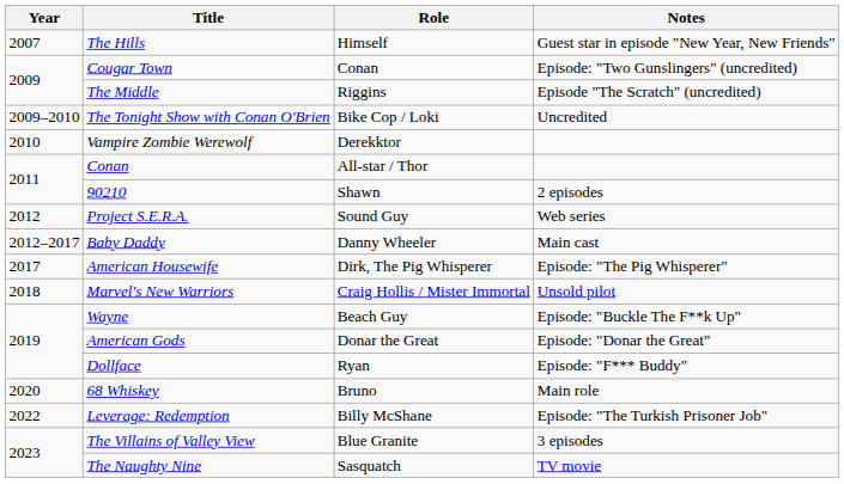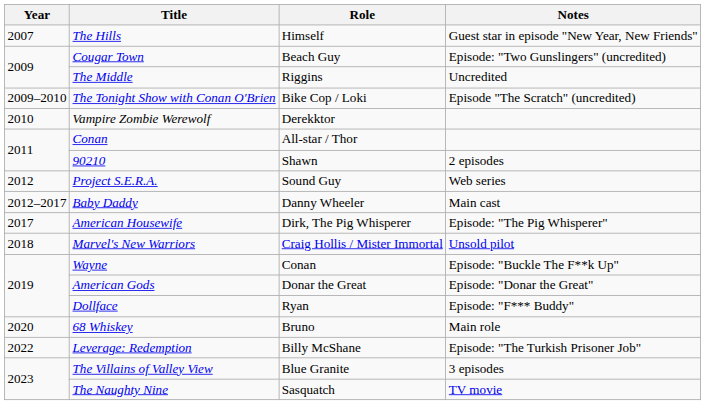 <table class="wikitable">
 <tr>
 <th>Year</th>
 <th>Title</th>
 <th>Role</th>
 <th>Notes</th>
 </tr>
 <tr>
 <td>2007</td>
 <td><em><a href='#'>The Hills</a></em></td>
 <td>Himself</td>
 <td>Guest star in episode "New Year, New Friends"</td>
 </tr>
 <tr>
 <td rowspan="2">2009</td>
 <td><em><a href='#'>Cougar Town</a></em></td>
-<td>Conan</td>
+<td>Beach Guy</td>
 <td>Episode: "Two Gunslingers" (uncredited)</td>
 </tr>
 <tr>
 <td><em><a href='#'>The Middle</a></em></td>
 <td>Riggins</td>
-<td>Episode "The Scratch" (uncredited)</td>
+<td>Uncredited</td>
 </tr>
 <tr>
 <td>2009–2010</td>
 <td><em><a href='#'>The Tonight Show with Conan O'Brien</a></em></td>
 <td>Bike Cop / Loki</td>
-<td>Uncredited</td>
+<td>Episode "The Scratch" (uncredited)</td>
 </tr>
 <tr>
 <td>2010</td>
 <td><em>Vampire Zombie Werewolf</em></td>
 <td>Derekktor</td>
 <td></td>
 </tr>
 <tr>
 <td rowspan="2">2011</td>
 <td><em><a href='#'>Conan</a></em></td>
 <td>All-star / Thor</td>
 <td></td>
 </tr>
 <tr>
 <td><em><a href='#'>90210</a></em></td>
 <td>Shawn</td>
 <td>2 episodes</td>
 </tr>
 <tr>
 <td>2012</td>
 <td><em><a href='#'>Project S.E.R.A.</a></em></td>
 <td>Sound Guy</td>
 <td>Web series</td>
 </tr>
 <tr>
 <td>2012–2017</td>
 <td><em><a href='#'>Baby Daddy</a></em></td>
 <td>Danny Wheeler</td>
 <td>Main cast</td>
 </tr>
 <tr>
 <td>2017</td>
 <td><em><a href='#'>American Housewife</a></em></td>
 <td>Dirk, The Pig Whisperer</td>
 <td>Episode: "The Pig Whisperer"</td>
 </tr>
 <tr>
 <td>2018</td>
 <td><em><a href='#'>Marvel's New Warriors</a></em></td>
 <td><a href='#'>Craig Hollis / Mister Immortal</a></td>
 <td><a href='#'>Unsold pilot</a></td>
 </tr>
 <tr>
 <td rowspan="3">2019</td>
 <td><em><a href='#'>Wayne</a></em></td>
-<td>Beach Guy</td>
+<td>Conan</td>
 <td>Episode: "Buckle The F**k Up"</td>
 </tr>
 <tr>
 <td><em><a href='#'>American Gods</a></em></td>
 <td>Donar the Great</td>
 <td>Episode: "Donar the Great"</td>
 </tr>
 <tr>
 <td><em><a href='#'>Dollface</a></em></td>
 <td>Ryan</td>
 <td>Episode: "F*** Buddy"</td>
 </tr>
 <tr>
 <td>2020</td>
 <td><em><a href='#'>68 Whiskey</a></em></td>
 <td>Bruno</td>
 <td>Main role</td>
 </tr>
 <tr>
 <td>2022</td>
 <td><em><a href='#'>Leverage: Redemption</a></em></td>
 <td>Billy McShane</td>
 <td>Episode: "The Turkish Prisoner Job"</td>
 </tr>
 <tr>
 <td rowspan="2">2023</td>
 <td><em><a href='#'>The Villains of Valley View</a></em></td>
 <td>Blue Granite</td>
 <td>3 episodes</td>
 </tr>
 <tr>
 <td><em><a href='#'>The Naughty Nine</a></em></td>
 <td>Sasquatch</td>
 <td><a href='#'>TV movie</a></td>
 </tr>
 </table>
